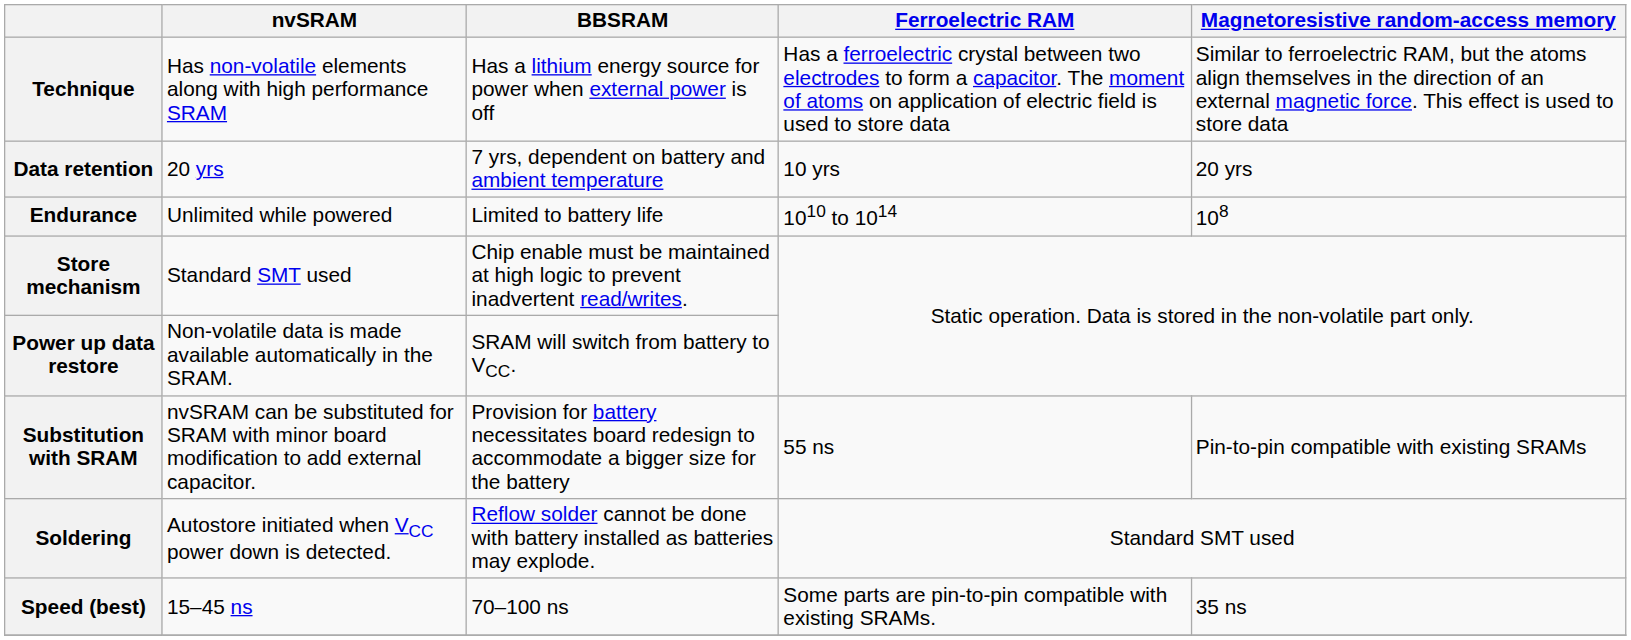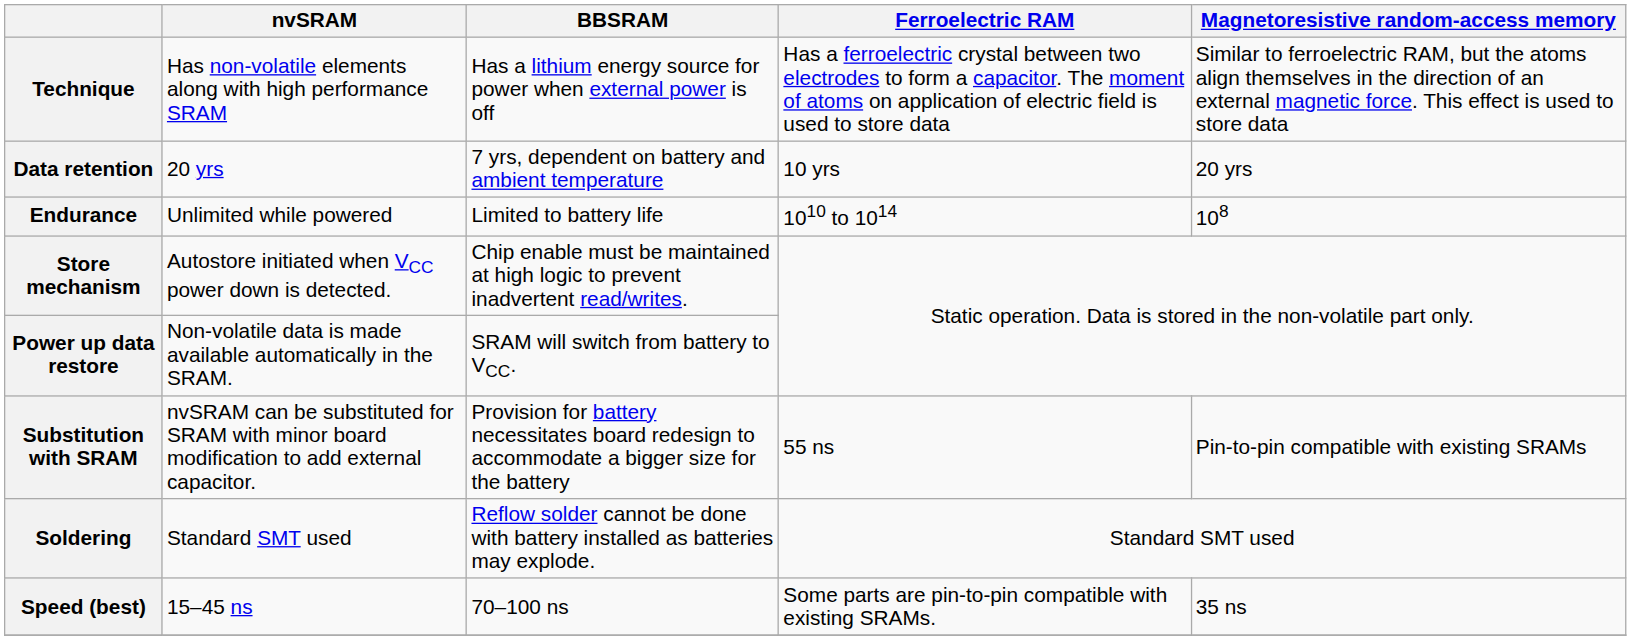 <table class="wikitable">
 <tr>
 <th></th>
 <th>nvSRAM</th>
 <th>BBSRAM </th>
 <th><a href='#'>Ferroelectric RAM</a></th>
 <th><a href='#'>Magnetoresistive random-access memory</a></th>
 </tr>
 <tr>
 <th>Technique</th>
 <td>Has <a href='#'>non-volatile</a> elements along with high performance <a href='#'>SRAM</a></td>
 <td>Has a <a href='#'>lithium</a> energy source for power when <a href='#'>external power</a> is off</td>
 <td>Has a <a href='#'>ferroelectric</a> crystal between two <a href='#'>electrodes</a> to form a <a href='#'>capacitor</a>.  The <a href='#'>moment of atoms</a> on application of electric field is used to store data</td>
 <td>Similar to ferroelectric RAM, but the atoms align themselves in the direction of an external <a href='#'>magnetic force</a>.  This effect is used to store data</td>
 </tr>
 <tr>
 <th>Data retention</th>
 <td>20 <a href='#'>yrs</a></td>
 <td>7 yrs, dependent on battery and <a href='#'>ambient temperature</a></td>
 <td>10 yrs</td>
 <td>20 yrs</td>
 </tr>
 <tr>
 <th>Endurance</th>
 <td>Unlimited while powered</td>
 <td>Limited to battery life</td>
 <td>10<sup>10</sup> to 10<sup>14</sup> </td>
 <td>10<sup>8</sup> </td>
 </tr>
 <tr>
 <th>Store mechanism</th>
-<td>Standard <a href='#'>SMT</a> used</td>
+<td>Autostore initiated when <a href='#'>V<sub>CC</sub></a> power down is detected.</td>
 <td>Chip enable must be maintained at high logic to prevent inadvertent <a href='#'>read/writes</a>.</td>
 <td rowspan="2" colspan="2" style="text-align:center;">Static operation. Data is stored in the non-volatile part only.</td>
 </tr>
 <tr>
 <th>Power up data restore</th>
 <td>Non-volatile data is made available automatically in the SRAM.</td>
 <td>SRAM will switch from battery to V<sub>CC</sub>.</td>
 </tr>
 <tr>
 <th>Substitution with SRAM</th>
 <td>nvSRAM can be substituted for SRAM with minor board modification to add external capacitor.</td>
 <td>Provision for <a href='#'>battery</a> necessitates board redesign to accommodate a bigger size for the battery</td>
 <td>55 ns</td>
 <td>Pin-to-pin compatible with existing SRAMs</td>
 </tr>
 <tr>
 <th>Soldering</th>
-<td>Autostore initiated when <a href='#'>V<sub>CC</sub></a> power down is detected.</td>
+<td>Standard <a href='#'>SMT</a> used</td>
 <td><a href='#'>Reflow solder</a> cannot be done with battery installed as batteries may explode.</td>
 <td colspan="2" style="text-align:center;">Standard SMT used</td>
 </tr>
 <tr>
 <th>Speed (best)</th>
 <td>15–45 <a href='#'>ns</a></td>
 <td>70–100 ns</td>
 <td>Some parts are pin-to-pin compatible with existing SRAMs.</td>
 <td>35 ns</td>
 </tr>
 <tr>
 </tr>
 </table>
